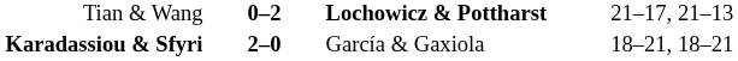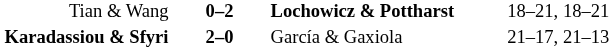 <table>
 <tr>
 <th width=200></th>
 <th width=80></th>
 <th width=200></th>
 <th width=220></th>
 </tr>
 <tr>
 <td align=right>Tian & Wang</td>
 <td align=center><strong>0–2</strong></td>
 <td align=left><strong>Lochowicz & Pottharst</strong></td>
-<td>21–17, 21–13</td>
+<td>18–21, 18–21</td>
 </tr>
 <tr>
 <td align=right><strong>Karadassiou & Sfyri</strong></td>
 <td align=center><strong>2–0</strong></td>
 <td align=left>García & Gaxiola</td>
-<td>18–21, 18–21</td>
+<td>21–17, 21–13</td>
 </tr>
 </table>
